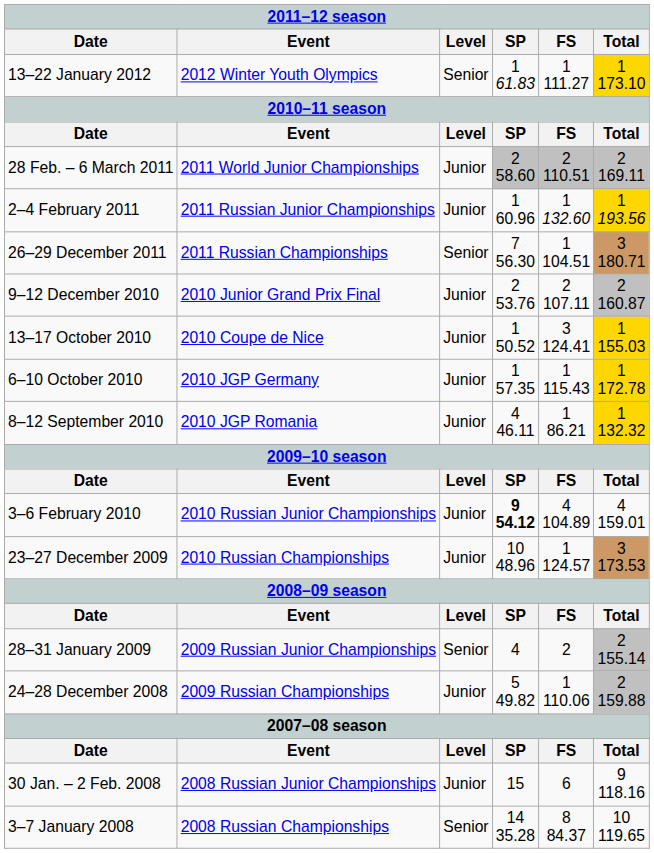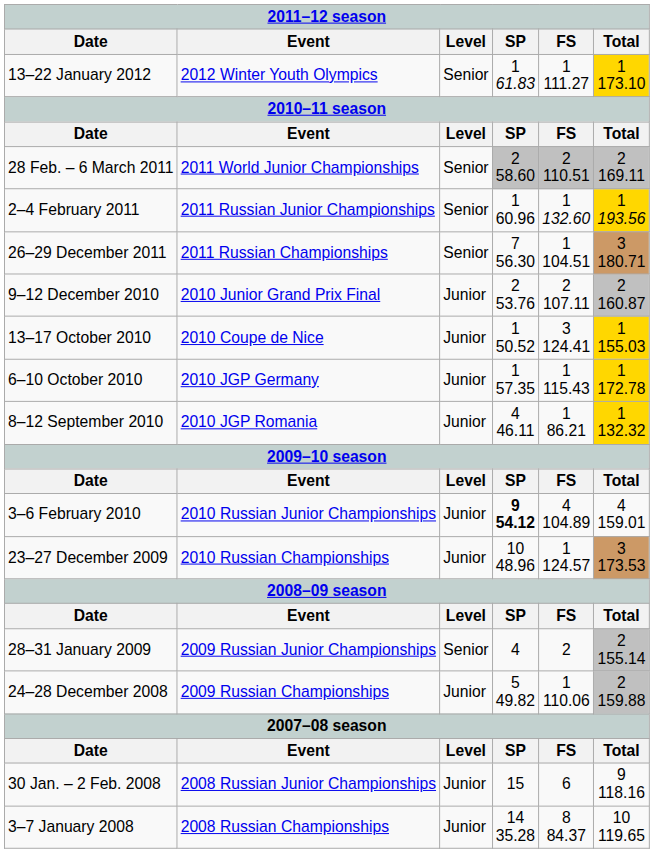 <table class="wikitable">
 <tr>
 <th colspan="6" style="background-color: #c2d1cf;"><a href='#'>2011–12 season</a></th>
 </tr>
 <tr>
 <th>Date</th>
 <th>Event</th>
 <th>Level</th>
 <th>SP</th>
 <th>FS</th>
 <th>Total</th>
 </tr>
 <tr>
 <td>13–22 January 2012</td>
 <td><a href='#'>2012 Winter Youth Olympics</a></td>
 <td>Senior</td>
 <td align=center>1<br><em>61.83</em></td>
 <td align=center>1<br>111.27</td>
 <td align=center bgcolor=gold>1<br>173.10</td>
 </tr>
 <tr>
 <th colspan="6" style="background-color: #c2d1cf;"><a href='#'>2010–11 season</a></th>
 </tr>
 <tr>
 <th>Date</th>
 <th>Event</th>
 <th>Level</th>
 <th>SP</th>
 <th>FS</th>
 <th>Total</th>
 </tr>
 <tr>
 <td>28 Feb. – 6 March 2011</td>
 <td><a href='#'>2011 World Junior Championships</a></td>
-<td>Junior</td>
+<td>Senior</td>
 <td align=center bgcolor=silver>2<br>58.60</td>
 <td align=center bgcolor=silver>2<br>110.51</td>
 <td align=center bgcolor=silver>2<br>169.11</td>
 </tr>
 <tr>
 <td>2–4 February 2011</td>
 <td><a href='#'>2011 Russian Junior Championships</a></td>
-<td>Junior</td>
+<td>Senior</td>
 <td align=center>1<br>60.96</td>
 <td align=center>1<br><em>132.60</em></td>
 <td align=center bgcolor=gold>1<br><em>193.56</em></td>
 </tr>
 <tr>
 <td>26–29 December 2011</td>
 <td><a href='#'>2011 Russian Championships</a></td>
 <td>Senior</td>
 <td align=center>7<br>56.30</td>
 <td align=center>1<br>104.51</td>
 <td align=center bgcolor=cc9966>3<br>180.71</td>
 </tr>
 <tr>
 <td>9–12 December 2010</td>
 <td><a href='#'>2010 Junior Grand Prix Final</a></td>
 <td>Junior</td>
 <td align=center>2<br>53.76</td>
 <td align=center>2<br>107.11</td>
 <td align=center bgcolor=silver>2<br>160.87</td>
 </tr>
 <tr>
 <td>13–17 October 2010</td>
 <td><a href='#'>2010 Coupe de Nice</a></td>
 <td>Junior</td>
 <td align=center>1<br>50.52</td>
 <td align=center>3<br>124.41</td>
 <td align=center bgcolor=gold>1<br>155.03</td>
 </tr>
 <tr>
 <td>6–10 October 2010</td>
 <td><a href='#'>2010 JGP Germany</a></td>
 <td>Junior</td>
 <td align=center>1<br>57.35</td>
 <td align=center>1<br>115.43</td>
 <td align=center bgcolor=gold>1<br>172.78</td>
 </tr>
 <tr>
 <td>8–12 September 2010</td>
 <td><a href='#'>2010 JGP Romania</a></td>
 <td>Junior</td>
 <td align=center>4<br>46.11</td>
 <td align=center>1<br>86.21</td>
 <td align=center bgcolor=gold>1<br>132.32</td>
 </tr>
 <tr>
 <th colspan="6" style="background-color: #c2d1cf;"><a href='#'>2009–10 season</a></th>
 </tr>
 <tr>
 <th>Date</th>
 <th>Event</th>
 <th>Level</th>
 <th>SP</th>
 <th>FS</th>
 <th>Total</th>
 </tr>
 <tr>
 <td>3–6 February 2010</td>
 <td><a href='#'>2010 Russian Junior Championships</a></td>
 <td>Junior</td>
 <td align=center><strong>9<br>54.12</strong></td>
 <td align=center>4<br>104.89</td>
 <td align=center>4<br>159.01</td>
 </tr>
 <tr>
 <td>23–27 December 2009</td>
 <td><a href='#'>2010 Russian Championships</a></td>
 <td>Junior</td>
 <td align=center>10<br>48.96</td>
 <td align=center>1<br>124.57</td>
 <td align=center bgcolor=cc9966>3<br>173.53</td>
 </tr>
 <tr>
 <th colspan="6" style="background-color: #c2d1cf;"><a href='#'>2008–09 season</a></th>
 </tr>
 <tr>
 <th>Date</th>
 <th>Event</th>
 <th>Level</th>
 <th>SP</th>
 <th>FS</th>
 <th>Total</th>
 </tr>
 <tr>
 <td>28–31 January 2009</td>
 <td><a href='#'>2009 Russian Junior Championships</a></td>
 <td>Senior</td>
 <td align=center>4<br></td>
 <td align=center>2<br></td>
 <td align=center bgcolor=silver>2<br>155.14</td>
 </tr>
 <tr>
 <td>24–28 December 2008</td>
 <td><a href='#'>2009 Russian Championships</a></td>
 <td>Junior</td>
 <td align=center>5<br>49.82</td>
 <td align=center>1<br>110.06</td>
 <td align=center bgcolor=silver>2<br>159.88</td>
 </tr>
 <tr>
 <th colspan="6" style="background-color: #c2d1cf;">2007–08 season</th>
 </tr>
 <tr>
 <th>Date</th>
 <th>Event</th>
 <th>Level</th>
 <th>SP</th>
 <th>FS</th>
 <th>Total</th>
 </tr>
 <tr>
 <td>30 Jan. – 2 Feb. 2008</td>
 <td><a href='#'>2008 Russian Junior Championships</a></td>
 <td>Junior</td>
 <td align=center>15<br></td>
 <td align=center>6<br></td>
 <td align=center>9<br>118.16</td>
 </tr>
 <tr>
 <td>3–7 January 2008</td>
 <td><a href='#'>2008 Russian Championships</a></td>
-<td>Senior</td>
+<td>Junior</td>
 <td align=center>14<br>35.28</td>
 <td align=center>8<br>84.37</td>
 <td align=center>10<br>119.65</td>
 </tr>
 </table>
